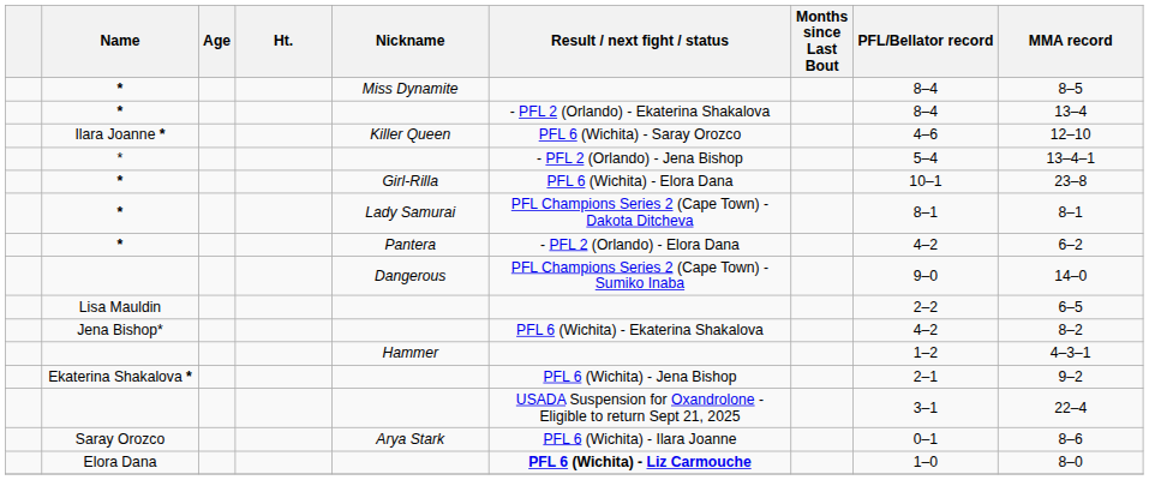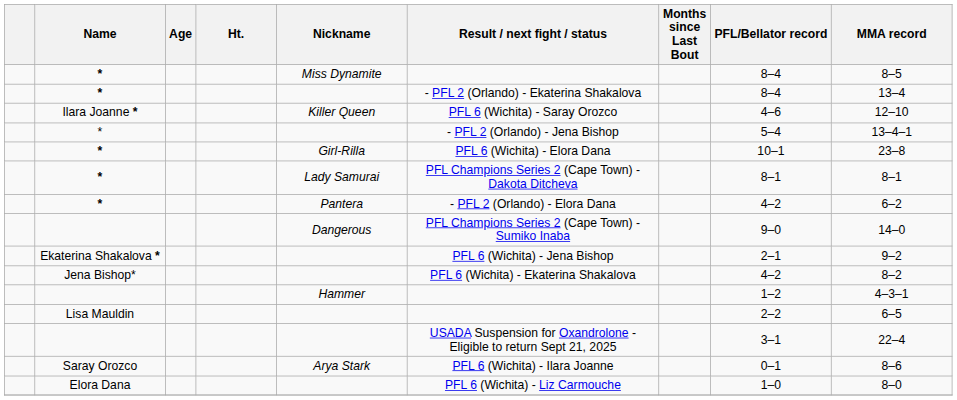 <table class="wikitable sortable" style="text-align:center">
 <tr>
 <th width=3%></th>
 <th width=13%>Name</th>
 <th width=3%>Age</th>
 <th width=8%>Ht.</th>
 <th width=13%>Nickname</th>
 <th width=25%>Result / next fight / status</th>
 <th width=5%>Months since Last Bout</th>
 <th width="12%">PFL/Bellator record</th>
 <th width="12%">MMA record</th>
 </tr>
 <tr>
 <td></td>
 <td> <strong>*</strong></td>
 <td></td>
 <td></td>
 <td><em>Miss Dynamite</em></td>
 <td></td>
 <td></td>
 <td>8–4</td>
 <td>8–5</td>
 </tr>
 <tr>
 <td></td>
 <td> <strong>*</strong></td>
 <td></td>
 <td></td>
 <td></td>
 <td> - <a href='#'>PFL 2</a> (Orlando) - Ekaterina Shakalova</td>
 <td></td>
 <td>8–4</td>
 <td>13–4</td>
 </tr>
 <tr>
 <td></td>
 <td>Ilara Joanne <strong>*</strong></td>
 <td></td>
 <td></td>
 <td><em>Killer Queen</em></td>
 <td><a href='#'>PFL 6</a> (Wichita) - Saray Orozco</td>
 <td></td>
 <td>4–6</td>
 <td>12–10</td>
 </tr>
 <tr>
 <td></td>
 <td>*</td>
 <td></td>
 <td></td>
 <td></td>
 <td> - <a href='#'>PFL 2</a> (Orlando) - Jena Bishop</td>
 <td></td>
 <td>5–4</td>
 <td>13–4–1</td>
 </tr>
 <tr>
 <td></td>
 <td> <strong>*</strong></td>
 <td></td>
 <td></td>
 <td><em>Girl-Rilla</em></td>
 <td><a href='#'>PFL 6</a> (Wichita) - Elora Dana</td>
 <td></td>
 <td>10–1</td>
 <td>23–8</td>
 </tr>
 <tr>
 <td></td>
 <td> <strong>*</strong></td>
 <td></td>
 <td></td>
 <td><em>Lady Samurai</em></td>
 <td><a href='#'>PFL Champions Series 2</a> (Cape Town) - <a href='#'>Dakota Ditcheva</a></td>
 <td></td>
 <td>8–1</td>
 <td>8–1</td>
 </tr>
 <tr>
 <td></td>
 <td> <strong>*</strong></td>
 <td></td>
 <td></td>
 <td><em>Pantera</em></td>
 <td> - <a href='#'>PFL 2</a> (Orlando) - Elora Dana</td>
 <td></td>
 <td>4–2</td>
 <td>6–2</td>
 </tr>
 <tr>
 <td></td>
 <td></td>
 <td></td>
 <td></td>
 <td><em>Dangerous</em></td>
 <td><a href='#'>PFL Champions Series 2</a> (Cape Town) - <a href='#'>Sumiko Inaba</a></td>
 <td></td>
 <td>9–0</td>
 <td>14–0</td>
 </tr>
 <tr>
 <td></td>
-<td>Lisa Mauldin</td>
+<td>Ekaterina Shakalova <strong>*</strong></td>
 <td></td>
 <td></td>
 <td></td>
+<td><a href='#'>PFL 6</a> (Wichita) - Jena Bishop</td>
 <td></td>
-<td></td>
-<td>2–2</td>
-<td>6–5</td>
+<td>2–1</td>
+<td>9–2</td>
 </tr>
 <tr>
 <td></td>
 <td>Jena Bishop*</td>
 <td></td>
 <td></td>
 <td></td>
 <td><a href='#'>PFL 6</a> (Wichita) - Ekaterina Shakalova</td>
 <td></td>
 <td>4–2</td>
 <td>8–2</td>
 </tr>
 <tr>
 <td></td>
 <td></td>
 <td></td>
 <td></td>
 <td><em>Hammer</em></td>
 <td></td>
 <td></td>
 <td>1–2</td>
 <td>4–3–1</td>
 </tr>
 <tr>
 <td></td>
-<td>Ekaterina Shakalova <strong>*</strong></td>
+<td>Lisa Mauldin</td>
 <td></td>
 <td></td>
 <td></td>
-<td><a href='#'>PFL 6</a> (Wichita) - Jena Bishop</td>
 <td></td>
-<td>2–1</td>
-<td>9–2</td>
+<td></td>
+<td>2–2</td>
+<td>6–5</td>
 </tr>
 <tr>
 <td></td>
 <td></td>
 <td></td>
 <td></td>
 <td></td>
 <td><a href='#'>USADA</a> Suspension for <a href='#'>Oxandrolone</a> - Eligible to return Sept 21, 2025</td>
 <td></td>
 <td>3–1</td>
 <td>22–4</td>
 </tr>
 <tr>
 <td></td>
 <td>Saray Orozco</td>
 <td></td>
 <td></td>
 <td><em>Arya Stark</em></td>
 <td><a href='#'>PFL 6</a> (Wichita) - Ilara Joanne</td>
 <td></td>
 <td>0–1</td>
 <td>8–6</td>
 </tr>
 <tr>
 <td></td>
 <td>Elora Dana</td>
 <td></td>
 <td></td>
 <td></td>
-<td><strong><a href='#'>PFL 6</a> (Wichita) - <a href='#'>Liz Carmouche</a></strong></td>
+<td><a href='#'>PFL 6</a> (Wichita) - <a href='#'>Liz Carmouche</a></td>
 <td></td>
 <td>1–0</td>
 <td>8–0</td>
 </tr>
 <tr>
 </tr>
 </table>
